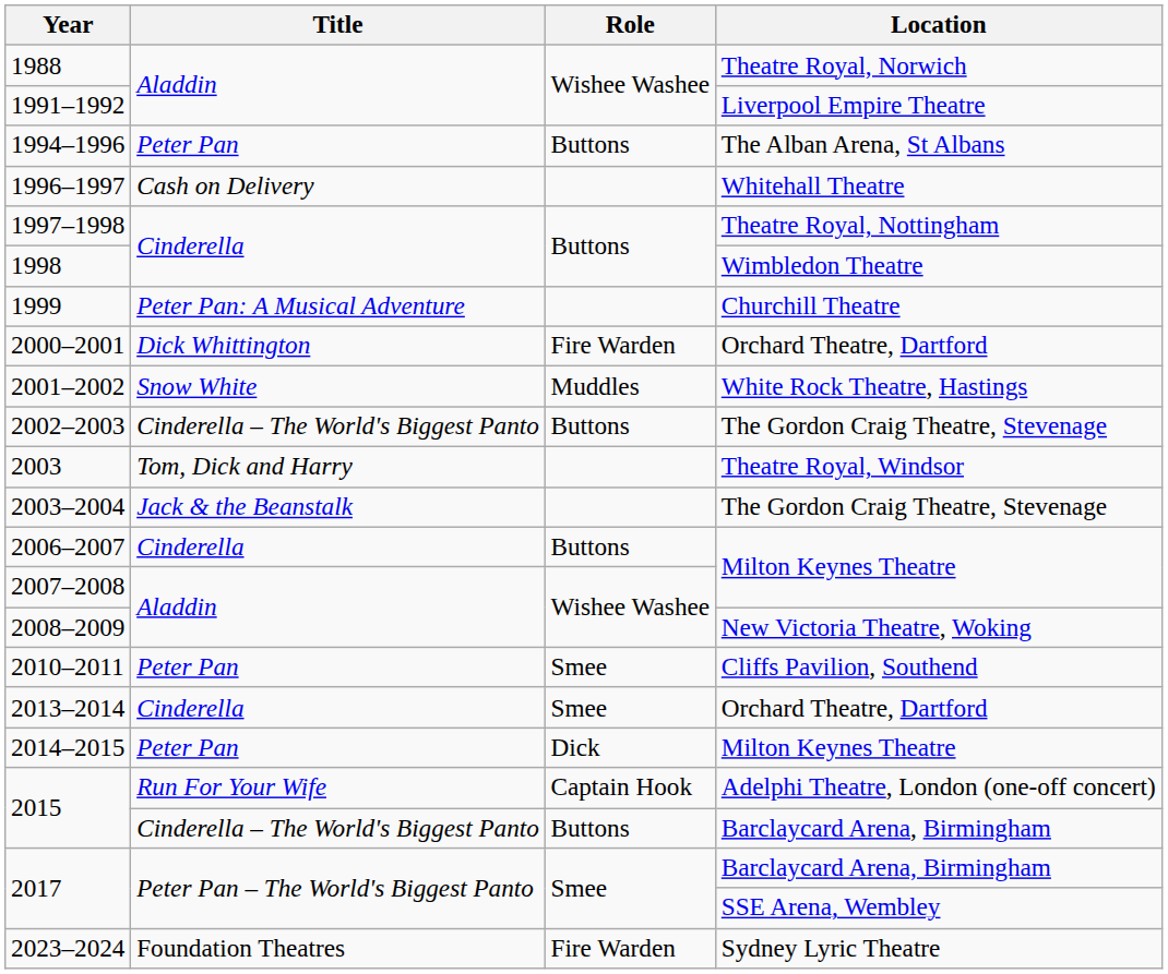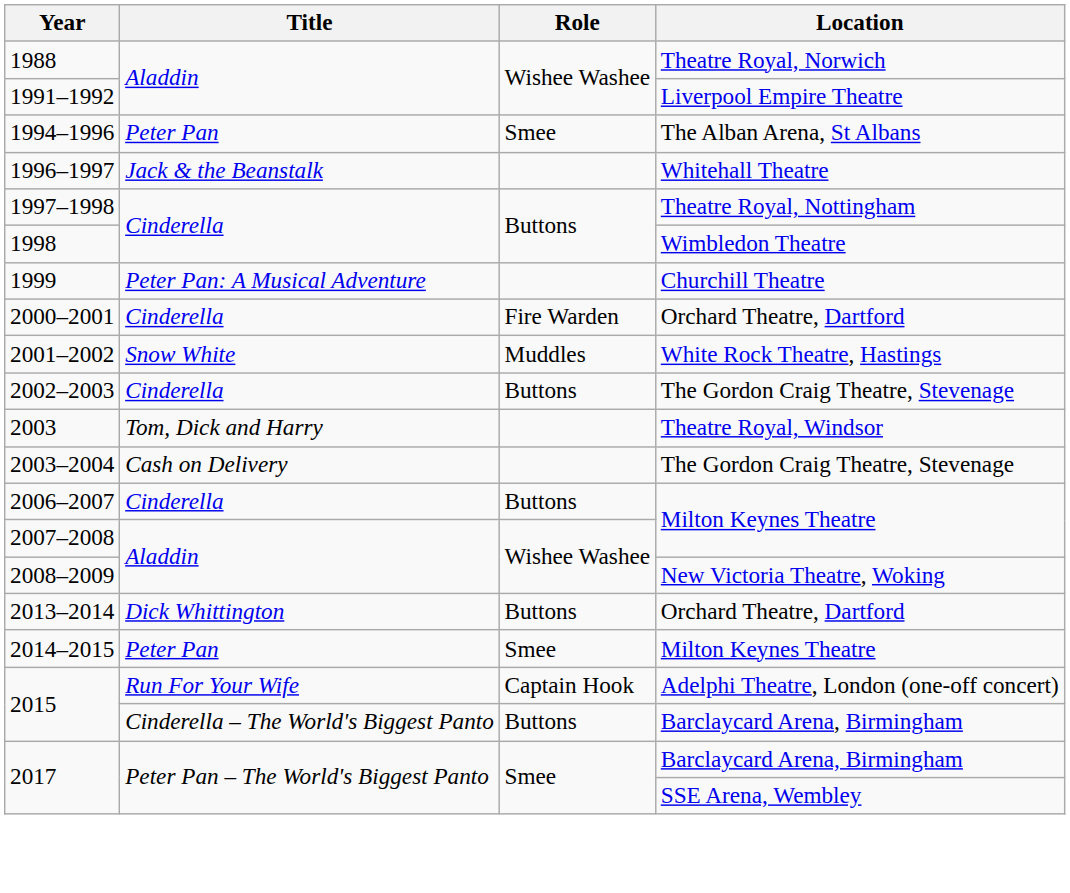 <table class="wikitable sortable">
 <tr>
 <th>Year</th>
 <th>Title</th>
 <th>Role</th>
 <th>Location</th>
 </tr>
 <tr>
 <td>1988</td>
 <td rowspan="2"><em><a href='#'>Aladdin</a></em></td>
 <td rowspan="2">Wishee Washee</td>
 <td><a href='#'>Theatre Royal, Norwich</a></td>
 </tr>
 <tr>
 <td>1991–1992</td>
 <td><a href='#'>Liverpool Empire Theatre</a></td>
 </tr>
 <tr>
 <td>1994–1996</td>
 <td><em><a href='#'>Peter Pan</a></em></td>
-<td>Buttons</td>
+<td>Smee</td>
 <td>The Alban Arena, <a href='#'>St Albans</a></td>
 </tr>
 <tr>
 <td>1996–1997</td>
-<td><em>Cash on Delivery</em></td>
+<td><em><a href='#'>Jack & the Beanstalk</a></em></td>
 <td></td>
 <td><a href='#'>Whitehall Theatre</a></td>
 </tr>
 <tr>
 <td>1997–1998</td>
 <td rowspan="2"><em><a href='#'>Cinderella</a></em></td>
 <td rowspan="2">Buttons</td>
 <td><a href='#'>Theatre Royal, Nottingham</a></td>
 </tr>
 <tr>
 <td>1998</td>
 <td><a href='#'>Wimbledon Theatre</a></td>
 </tr>
 <tr>
 <td>1999</td>
 <td><em><a href='#'>Peter Pan: A Musical Adventure</a></em></td>
 <td></td>
 <td><a href='#'>Churchill Theatre</a></td>
 </tr>
 <tr>
 <td>2000–2001</td>
-<td><em><a href='#'>Dick Whittington</a></em></td>
+<td><em><a href='#'>Cinderella</a></em></td>
 <td>Fire Warden</td>
 <td>Orchard Theatre, <a href='#'>Dartford</a></td>
 </tr>
 <tr>
 <td>2001–2002</td>
 <td><em><a href='#'>Snow White</a></em></td>
 <td>Muddles</td>
 <td><a href='#'>White Rock Theatre</a>, <a href='#'>Hastings</a></td>
 </tr>
 <tr>
 <td>2002–2003</td>
-<td><em>Cinderella – The World's Biggest Panto</em></td>
+<td><em><a href='#'>Cinderella</a></em></td>
 <td>Buttons</td>
 <td>The Gordon Craig Theatre, <a href='#'>Stevenage</a></td>
 </tr>
 <tr>
 <td>2003</td>
 <td><em>Tom, Dick and Harry</em></td>
 <td></td>
 <td><a href='#'>Theatre Royal, Windsor</a></td>
 </tr>
 <tr>
 <td>2003–2004</td>
-<td><em><a href='#'>Jack & the Beanstalk</a></em></td>
+<td><em>Cash on Delivery</em></td>
 <td></td>
 <td>The Gordon Craig Theatre, Stevenage</td>
 </tr>
 <tr>
 <td>2006–2007</td>
 <td><em><a href='#'>Cinderella</a></em></td>
 <td>Buttons</td>
 <td rowspan="2"><a href='#'>Milton Keynes Theatre</a></td>
 </tr>
 <tr>
 <td>2007–2008</td>
 <td rowspan="2"><em><a href='#'>Aladdin</a></em></td>
 <td rowspan="2">Wishee Washee</td>
 </tr>
 <tr>
 <td>2008–2009</td>
 <td><a href='#'>New Victoria Theatre</a>, <a href='#'>Woking</a></td>
 </tr>
 <tr>
-<td>2010–2011</td>
-<td><em><a href='#'>Peter Pan</a></em></td>
-<td>Smee</td>
-<td><a href='#'>Cliffs Pavilion</a>, <a href='#'>Southend</a></td>
-</tr>
-<tr>
 <td>2013–2014</td>
-<td><em><a href='#'>Cinderella</a></em></td>
-<td>Smee</td>
+<td><em><a href='#'>Dick Whittington</a></em></td>
+<td>Buttons</td>
 <td>Orchard Theatre, <a href='#'>Dartford</a></td>
 </tr>
 <tr>
 <td>2014–2015</td>
 <td><em><a href='#'>Peter Pan</a></em></td>
-<td>Dick</td>
+<td>Smee</td>
 <td><a href='#'>Milton Keynes Theatre</a></td>
 </tr>
 <tr>
 <td rowspan="2">2015</td>
 <td><em><a href='#'>Run For Your Wife</a></em></td>
 <td>Captain Hook</td>
 <td><a href='#'>Adelphi Theatre</a>, London (one-off concert)</td>
 </tr>
 <tr>
 <td><em>Cinderella – The World's Biggest Panto</em></td>
 <td>Buttons</td>
 <td><a href='#'>Barclaycard Arena</a>, <a href='#'>Birmingham</a></td>
 </tr>
 <tr>
 <td rowspan="2">2017</td>
 <td rowspan="2"><em>Peter Pan – The World's Biggest Panto</em></td>
 <td rowspan="2">Smee</td>
 <td><a href='#'>Barclaycard Arena, Birmingham</a></td>
 </tr>
 <tr>
 <td><a href='#'>SSE Arena, Wembley</a></td>
 </tr>
-<tr>
-<td>2023–2024</td>
-<td>Foundation Theatres</td>
-<td>Fire Warden</td>
-<td>Sydney Lyric Theatre</td>
-</tr>
 </table>
